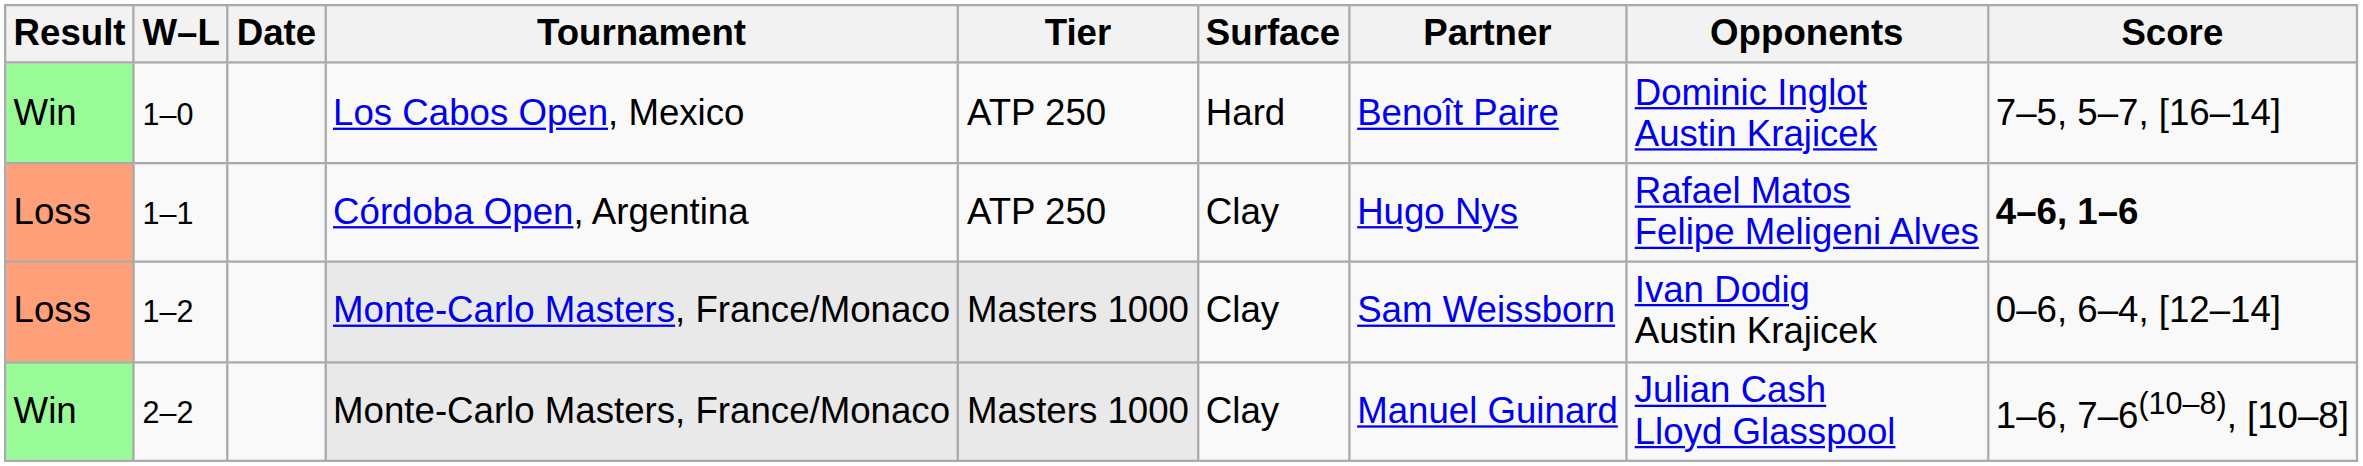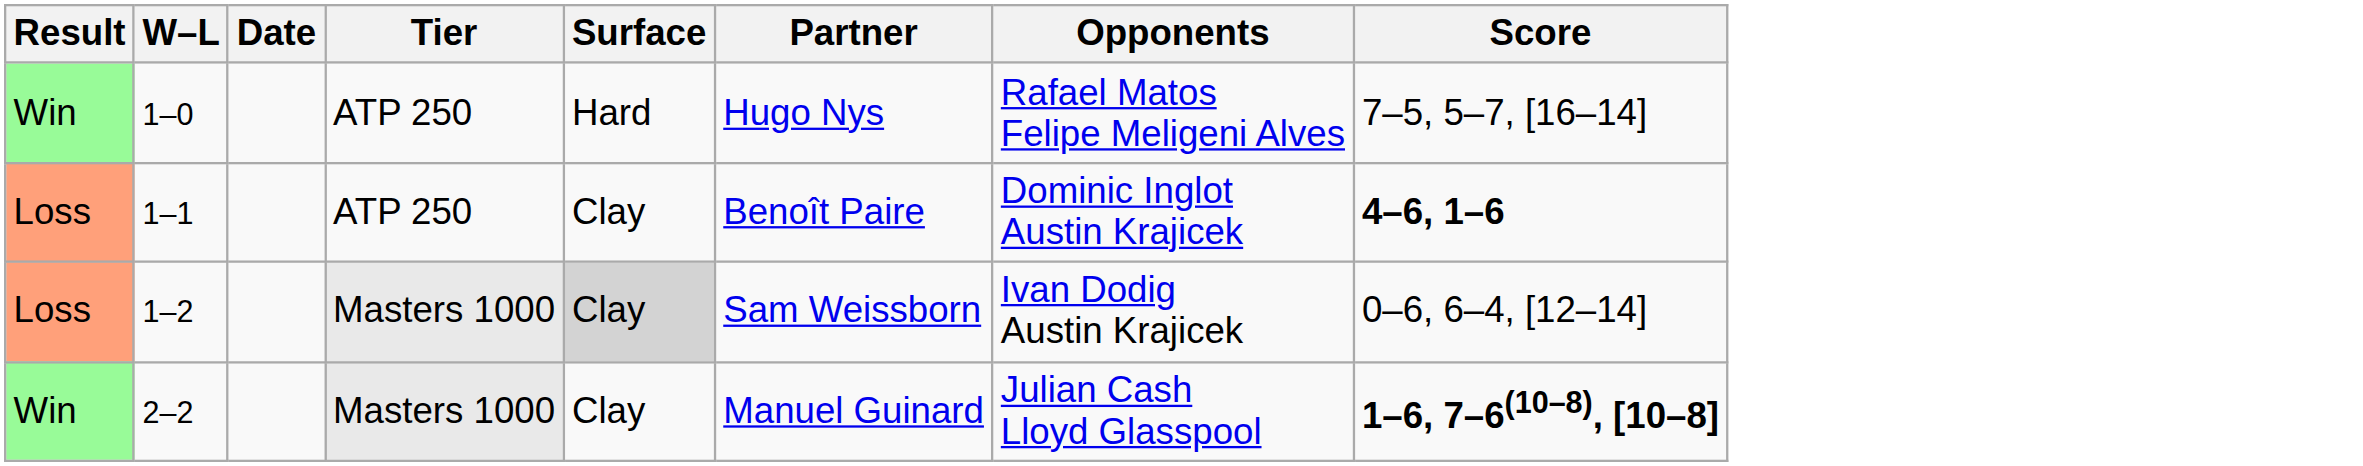 <table class="sortable wikitable">
 <tr>
 <th>Result</th>
 <th class="unsortable">W–L</th>
 <th>Date</th>
-<th>Tournament</th>
 <th>Tier</th>
 <th>Surface</th>
 <th>Partner</th>
 <th>Opponents</th>
 <th class="unsortable">Score</th>
 </tr>
 <tr>
 <td bgcolor=98fb98>Win</td>
 <td><small>1–0</small></td>
 <td><a href='#'></a></td>
-<td><a href='#'>Los Cabos Open</a>, Mexico</td>
 <td>ATP 250</td>
 <td>Hard</td>
-<td> <a href='#'>Benoît Paire</a></td>
-<td> <a href='#'>Dominic Inglot</a><br> <a href='#'>Austin Krajicek</a></td>
+<td> <a href='#'>Hugo Nys</a></td>
+<td> <a href='#'>Rafael Matos</a><br> <a href='#'>Felipe Meligeni Alves</a></td>
 <td>7–5, 5–7, [16–14]</td>
 </tr>
 <tr>
 <td bgcolor=ffa07a>Loss</td>
 <td><small>1–1</small></td>
 <td><a href='#'></a></td>
-<td><a href='#'>Córdoba Open</a>, Argentina</td>
 <td>ATP 250</td>
 <td>Clay</td>
-<td> <a href='#'>Hugo Nys</a></td>
-<td> <a href='#'>Rafael Matos</a><br> <a href='#'>Felipe Meligeni Alves</a></td>
+<td> <a href='#'>Benoît Paire</a></td>
+<td> <a href='#'>Dominic Inglot</a><br> <a href='#'>Austin Krajicek</a></td>
 <td><strong>4–6, 1–6</strong></td>
 </tr>
 <tr>
 <td bgcolor=ffa07a>Loss</td>
 <td><small>1–2</small></td>
 <td><a href='#'></a></td>
-<td style="background:#e9e9e9;"><a href='#'>Monte-Carlo Masters</a>, France/Monaco</td>
 <td style="background:#e9e9e9;">Masters 1000</td>
-<td>Clay</td>
+<td style="background: lightgrey;">Clay</td>
 <td> <a href='#'>Sam Weissborn</a></td>
 <td> <a href='#'>Ivan Dodig</a><br> Austin Krajicek</td>
 <td>0–6, 6–4, [12–14]</td>
 </tr>
 <tr>
 <td bgcolor=98fb98>Win</td>
 <td><small>2–2</small></td>
 <td><a href='#'></a></td>
-<td style="background:#e9e9e9;">Monte-Carlo Masters, France/Monaco</td>
 <td style="background:#e9e9e9;">Masters 1000</td>
 <td>Clay</td>
 <td> <a href='#'>Manuel Guinard</a></td>
 <td> <a href='#'>Julian Cash</a><br> <a href='#'>Lloyd Glasspool</a></td>
-<td>1–6, 7–6<sup>(10–8)</sup>, [10–8]</td>
+<td><strong>1–6, 7–6<sup>(10–8)</sup>, [10–8]</strong></td>
 </tr>
 </table>
